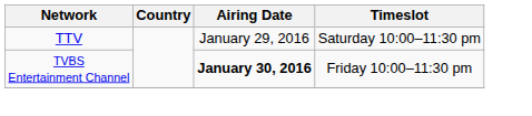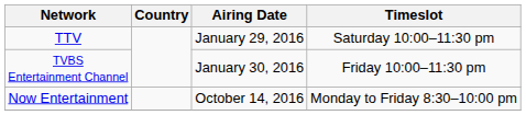 <table class="wikitable"  style="text-align:center">
 <tr>
 <th>Network</th>
 <th>Country</th>
 <th>Airing Date</th>
 <th>Timeslot</th>
 </tr>
 <tr>
 <td><a href='#'>TTV</a></td>
 <td rowspan=2></td>
 <td>January 29, 2016</td>
 <td>Saturday 10:00–11:30 pm</td>
 </tr>
 <tr>
 <td><small><a href='#'>TVBS<br>Entertainment Channel</a></small></td>
-<td><strong>January 30, 2016</strong></td>
+<td>January 30, 2016</td>
 <td>Friday 10:00–11:30 pm</td>
+</tr>
+<tr>
+<td><a href='#'>Now Entertainment</a></td>
+<td></td>
+<td>October 14, 2016</td>
+<td>Monday to Friday 8:30–10:00 pm</td>
 </tr>
 <tr>
 </tr>
 </table>
